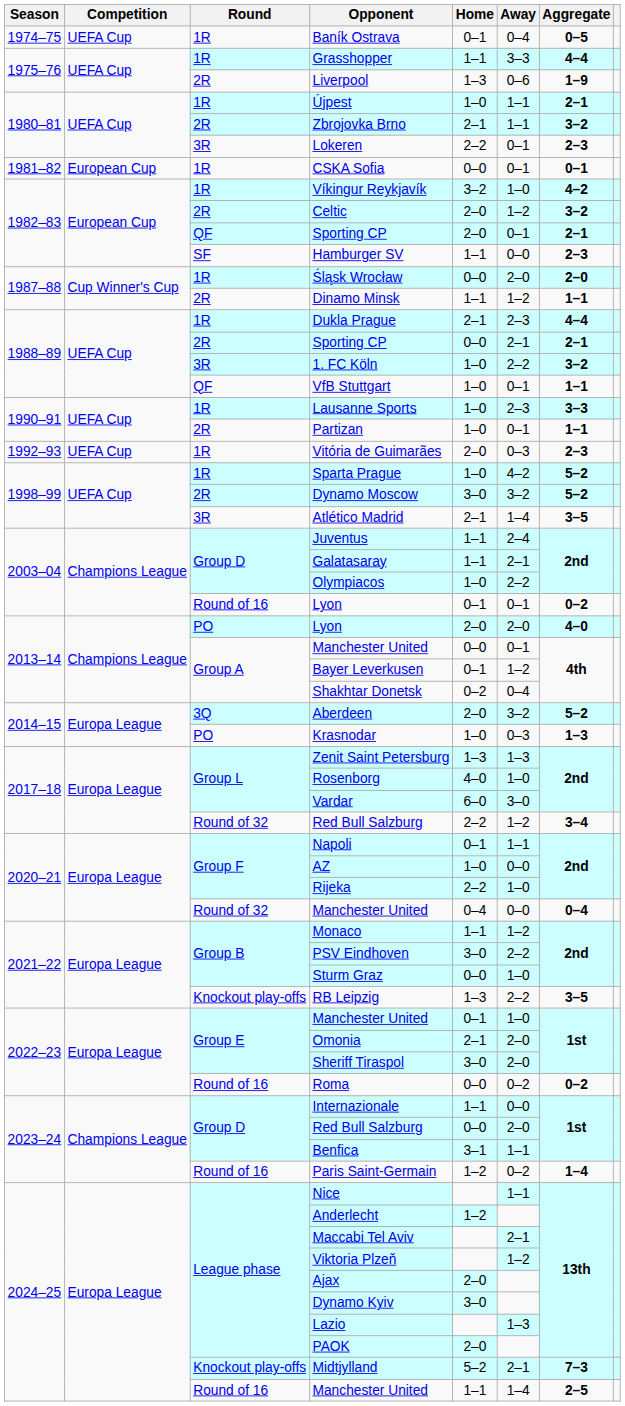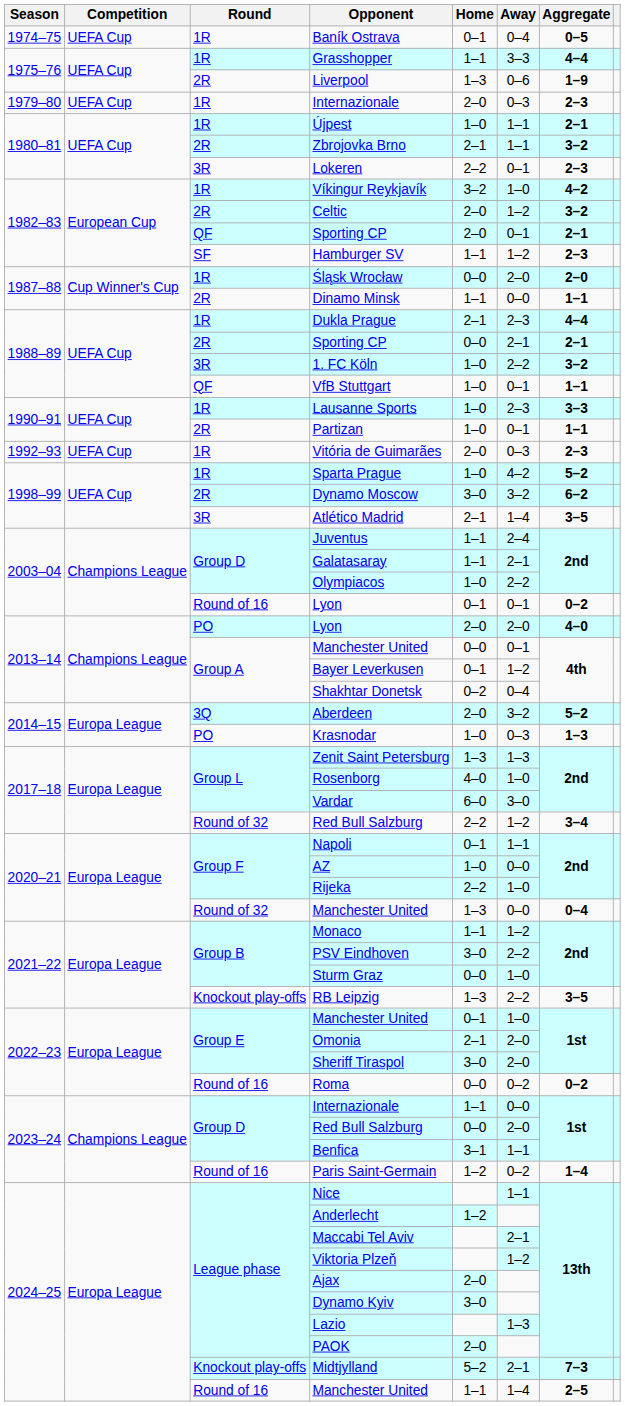 <table class="wikitable sortable">
 <tr>
 <th>Season</th>
 <th>Competition</th>
 <th>Round</th>
 <th>Opponent</th>
 <th>Home</th>
 <th>Away</th>
 <th>Aggregate</th>
 <th></th>
 </tr>
 <tr>
 <td><a href='#'>1974–75</a></td>
 <td><a href='#'>UEFA Cup</a></td>
 <td><a href='#'>1R</a></td>
 <td> <a href='#'>Baník Ostrava</a></td>
 <td align="center">0–1</td>
 <td align="center">0–4</td>
 <td align="center"><strong>0–5</strong></td>
 <td></td>
 </tr>
 <tr>
 <td rowspan="2"><a href='#'>1975–76</a></td>
 <td rowspan="2"><a href='#'>UEFA Cup</a></td>
 <td style="background-color:#CFF"><a href='#'>1R</a></td>
 <td style="background-color:#CFF"> <a href='#'>Grasshopper</a></td>
 <td style="background-color:#CFF" align="center">1–1</td>
 <td style="background-color:#CFF" align="center">3–3</td>
 <td style="background-color:#CFF" align="center"><strong>4–4</strong></td>
 <td style="background-color:#CFF"></td>
 </tr>
 <tr>
 <td><a href='#'>2R</a></td>
 <td> <a href='#'>Liverpool</a></td>
 <td align="center">1–3</td>
 <td align="center">0–6</td>
 <td align="center"><strong>1–9</strong></td>
 <td></td>
 </tr>
 <tr>
+<td><a href='#'>1979–80</a></td>
+<td><a href='#'>UEFA Cup</a></td>
+<td><a href='#'>1R</a></td>
+<td> <a href='#'>Internazionale</a></td>
+<td align="center">2–0</td>
+<td align="center">0–3</td>
+<td align="center"><strong>2–3</strong></td>
+<td></td>
+</tr>
+<tr>
 <td rowspan="3"><a href='#'>1980–81</a></td>
 <td rowspan="3"><a href='#'>UEFA Cup</a></td>
 <td style="background-color:#CFF"><a href='#'>1R</a></td>
 <td style="background-color:#CFF"> <a href='#'>Újpest</a></td>
 <td style="background-color:#CFF" align="center">1–0</td>
 <td style="background-color:#CFF" align="center">1–1</td>
 <td style="background-color:#CFF" align="center"><strong>2–1</strong></td>
 <td style="background-color:#CFF"></td>
 </tr>
 <tr>
 <td style="background-color:#CFF"><a href='#'>2R</a></td>
 <td style="background-color:#CFF"> <a href='#'>Zbrojovka Brno</a></td>
 <td style="background-color:#CFF" align="center">2–1</td>
 <td style="background-color:#CFF" align="center">1–1</td>
 <td style="background-color:#CFF" align="center"><strong>3–2</strong></td>
 <td style="background-color:#CFF"></td>
 </tr>
 <tr>
 <td><a href='#'>3R</a></td>
 <td> <a href='#'>Lokeren</a></td>
 <td align="center">2–2</td>
 <td align="center">0–1</td>
 <td align="center"><strong>2–3</strong></td>
-<td></td>
-</tr>
-<tr>
-<td><a href='#'>1981–82</a></td>
-<td><a href='#'>European Cup</a></td>
-<td><a href='#'>1R</a></td>
-<td> <a href='#'>CSKA Sofia</a></td>
-<td align="center">0–0</td>
-<td align="center">0–1</td>
-<td align="center"><strong>0–1</strong></td>
 <td></td>
 </tr>
 <tr>
 <td rowspan="4"><a href='#'>1982–83</a></td>
 <td rowspan="4"><a href='#'>European Cup</a></td>
 <td style="background-color:#CFF"><a href='#'>1R</a></td>
 <td style="background-color:#CFF"> <a href='#'>Víkingur Reykjavík</a></td>
 <td style="background-color:#CFF" align="center">3–2</td>
 <td style="background-color:#CFF" align="center">1–0</td>
 <td style="background-color:#CFF" align="center"><strong>4–2</strong></td>
 <td style="background-color:#CFF"></td>
 </tr>
 <tr>
 <td style="background-color:#CFF"><a href='#'>2R</a></td>
 <td style="background-color:#CFF"> <a href='#'>Celtic</a></td>
 <td style="background-color:#CFF" align="center">2–0</td>
 <td style="background-color:#CFF" align="center">1–2</td>
 <td style="background-color:#CFF" align="center"><strong>3–2</strong></td>
 <td style="background-color:#CFF"></td>
 </tr>
 <tr>
 <td style="background-color:#CFF"><a href='#'>QF</a></td>
 <td style="background-color:#CFF"> <a href='#'>Sporting CP</a></td>
 <td style="background-color:#CFF" align="center">2–0</td>
 <td style="background-color:#CFF" align="center">0–1</td>
 <td style="background-color:#CFF" align="center"><strong>2–1</strong></td>
 <td style="background-color:#CFF"></td>
 </tr>
 <tr>
 <td><a href='#'>SF</a></td>
 <td> <a href='#'>Hamburger SV</a></td>
 <td align="center">1–1</td>
-<td align="center">0–0</td>
+<td align="center">1–2</td>
 <td align="center"><strong>2–3</strong></td>
 <td></td>
 </tr>
 <tr>
 <td rowspan="2"><a href='#'>1987–88</a></td>
 <td rowspan="2"><a href='#'>Cup Winner's Cup</a></td>
 <td style="background-color:#CFF"><a href='#'>1R</a></td>
 <td style="background-color:#CFF"> <a href='#'>Śląsk Wrocław</a></td>
 <td style="background-color:#CFF" align="center">0–0</td>
 <td style="background-color:#CFF" align="center">2–0</td>
 <td style="background-color:#CFF" align="center"><strong>2–0</strong></td>
 <td style="background-color:#CFF"></td>
 </tr>
 <tr>
 <td><a href='#'>2R</a></td>
 <td> <a href='#'>Dinamo Minsk</a></td>
 <td align="center">1–1</td>
-<td align="center">1–2</td>
+<td align="center">0–0</td>
 <td align="center"><strong>1–1</strong></td>
 <td></td>
 </tr>
 <tr>
 <td rowspan="4"><a href='#'>1988–89</a></td>
 <td rowspan="4"><a href='#'>UEFA Cup</a></td>
 <td style="background-color:#CFF"><a href='#'>1R</a></td>
 <td style="background-color:#CFF"> <a href='#'>Dukla Prague</a></td>
 <td style="background-color:#CFF" align="center">2–1</td>
 <td style="background-color:#CFF" align="center">2–3</td>
 <td style="background-color:#CFF" align="center"><strong>4–4</strong></td>
 <td style="background-color:#CFF"></td>
 </tr>
 <tr>
 <td style="background-color:#CFF"><a href='#'>2R</a></td>
 <td style="background-color:#CFF"> <a href='#'>Sporting CP</a></td>
 <td style="background-color:#CFF" align="center">0–0</td>
 <td style="background-color:#CFF" align="center">2–1</td>
 <td style="background-color:#CFF" align="center"><strong>2–1</strong></td>
 <td style="background-color:#CFF"></td>
 </tr>
 <tr>
 <td style="background-color:#CFF"><a href='#'>3R</a></td>
 <td style="background-color:#CFF"> <a href='#'>1. FC Köln</a></td>
 <td style="background-color:#CFF" align="center">1–0</td>
 <td style="background-color:#CFF" align="center">2–2</td>
 <td style="background-color:#CFF" align="center"><strong>3–2</strong></td>
 <td style="background-color:#CFF"></td>
 </tr>
 <tr>
 <td><a href='#'>QF</a></td>
 <td> <a href='#'>VfB Stuttgart</a></td>
 <td align="center">1–0</td>
 <td align="center">0–1<br></td>
 <td align="center"><strong>1–1<br></strong></td>
 <td></td>
 </tr>
 <tr>
 <td rowspan="2"><a href='#'>1990–91</a></td>
 <td rowspan="2"><a href='#'>UEFA Cup</a></td>
 <td style="background-color:#CFF"><a href='#'>1R</a></td>
 <td style="background-color:#CFF"> <a href='#'>Lausanne Sports</a></td>
 <td style="background-color:#CFF" align="center">1–0</td>
 <td style="background-color:#CFF" align="center">2–3</td>
 <td style="background-color:#CFF" align="center"><strong>3–3</strong></td>
 <td style="background-color:#CFF"></td>
 </tr>
 <tr>
 <td><a href='#'>2R</a></td>
 <td> <a href='#'>Partizan</a></td>
 <td align="center">1–0</td>
 <td align="center">0–1<br></td>
 <td align="center"><strong>1–1<br></strong></td>
 <td></td>
 </tr>
 <tr>
 <td><a href='#'>1992–93</a></td>
 <td><a href='#'>UEFA Cup</a></td>
 <td><a href='#'>1R</a></td>
 <td> <a href='#'>Vitória de Guimarães</a></td>
 <td align="center">2–0</td>
 <td align="center">0–3</td>
 <td align="center"><strong>2–3</strong></td>
 <td></td>
 </tr>
 <tr>
 <td rowspan="3"><a href='#'>1998–99</a></td>
 <td rowspan="3"><a href='#'>UEFA Cup</a></td>
 <td style="background-color:#CFF"><a href='#'>1R</a></td>
 <td style="background-color:#CFF"> <a href='#'>Sparta Prague</a></td>
 <td style="background-color:#CFF" align="center">1–0</td>
 <td style="background-color:#CFF" align="center">4–2</td>
 <td style="background-color:#CFF" align="center"><strong>5–2</strong></td>
 <td style="background-color:#CFF"></td>
 </tr>
 <tr>
 <td style="background-color:#CFF"><a href='#'>2R</a></td>
 <td style="background-color:#CFF"> <a href='#'>Dynamo Moscow</a></td>
 <td style="background-color:#CFF" align="center">3–0</td>
 <td style="background-color:#CFF" align="center">3–2</td>
-<td style="background-color:#CFF" align="center"><strong>5–2</strong></td>
+<td style="background-color:#CFF" align="center"><strong>6–2</strong></td>
 <td style="background-color:#CFF"></td>
 </tr>
 <tr>
 <td><a href='#'>3R</a></td>
 <td> <a href='#'>Atlético Madrid</a></td>
 <td align="center">2–1</td>
 <td align="center">1–4</td>
 <td align="center"><strong>3–5</strong></td>
 <td></td>
 </tr>
 <tr>
 <td rowspan="4"><a href='#'>2003–04</a></td>
 <td rowspan="4"><a href='#'>Champions League</a></td>
 <td rowspan=3 style=background-color:#CFF align="left"><a href='#'>Group D</a></td>
 <td style="background-color:#CFF"> <a href='#'>Juventus</a></td>
 <td style="background-color:#CFF"  align="center">1–1</td>
 <td style="background-color:#CFF" align="center">2–4</td>
 <td rowspan=3 style=background-color:#CFF align="center"><strong>2nd</strong></td>
 <td style="background-color:#CFF" rowspan=3></td>
 </tr>
 <tr>
 <td style="background-color:#CFF"> <a href='#'>Galatasaray</a></td>
 <td style="background-color:#CFF" align="center">1–1</td>
 <td style="background-color:#CFF" align="center">2–1</td>
 </tr>
 <tr>
 <td style="background-color:#CFF"> <a href='#'>Olympiacos</a></td>
 <td style="background-color:#CFF" align="center">1–0</td>
 <td style="background-color:#CFF" align="center">2–2</td>
 </tr>
 <tr>
 <td><a href='#'>Round of 16</a></td>
 <td> <a href='#'>Lyon</a></td>
 <td align="center">0–1</td>
 <td align="center">0–1</td>
 <td align="center"><strong>0–2</strong></td>
 <td></td>
 </tr>
 <tr>
 <td rowspan="4"><a href='#'>2013–14</a></td>
 <td rowspan="4"><a href='#'>Champions League</a></td>
 <td style="background-color:#CFF"><a href='#'>PO</a></td>
 <td style="background-color:#CFF"> <a href='#'>Lyon</a></td>
 <td style="background-color:#CFF" align="center">2–0</td>
 <td style="background-color:#CFF" align="center">2–0</td>
 <td style="background-color:#CFF" align="center"><strong>4–0</strong></td>
 <td style="background-color:#CFF"></td>
 </tr>
 <tr>
 <td rowspan="3"><a href='#'>Group A</a></td>
 <td> <a href='#'>Manchester United</a></td>
 <td align="center">0–0</td>
 <td align="center">0–1</td>
 <td align="center" rowspan="3"><strong>4th</strong></td>
 <td rowspan="3"></td>
 </tr>
 <tr>
 <td> <a href='#'>Bayer Leverkusen</a></td>
 <td align="center">0–1</td>
 <td align="center">1–2</td>
 </tr>
 <tr>
 <td> <a href='#'>Shakhtar Donetsk</a></td>
 <td align="center">0–2</td>
 <td align="center">0–4</td>
 </tr>
 <tr>
 <td rowspan="2"><a href='#'>2014–15</a></td>
 <td rowspan="2"><a href='#'>Europa League</a></td>
 <td style="background-color:#CFF"><a href='#'>3Q</a></td>
 <td style="background-color:#CFF"> <a href='#'>Aberdeen</a></td>
 <td style="background-color:#CFF" align="center">2–0</td>
 <td style="background-color:#CFF" align="center">3–2</td>
 <td style="background-color:#CFF" align="center"><strong>5–2</strong></td>
 <td style="background-color:#CFF"></td>
 </tr>
 <tr>
 <td><a href='#'>PO</a></td>
 <td> <a href='#'>Krasnodar</a></td>
 <td align="center">1–0</td>
 <td align="center">0–3</td>
 <td align="center"><strong>1–3</strong></td>
 <td></td>
 </tr>
 <tr>
 <td rowspan="4"><a href='#'>2017–18</a></td>
 <td rowspan="4"><a href='#'>Europa League</a></td>
 <td rowspan=3 style=background-color:#CFF align="left"><a href='#'>Group L</a></td>
 <td style="background-color:#CFF"> <a href='#'>Zenit Saint Petersburg</a></td>
 <td style="background-color:#CFF" align="center">1–3</td>
 <td style="background-color:#CFF" align="center">1–3</td>
 <td rowspan=3 style=background-color:#CFF align="center"><strong>2nd</strong></td>
 <td style="background-color:#CFF" rowspan=3></td>
 </tr>
 <tr>
 <td style="background-color:#CFF"> <a href='#'>Rosenborg</a></td>
 <td style="background-color:#CFF" align="center">4–0</td>
 <td style="background-color:#CFF" align="center">1–0</td>
 </tr>
 <tr>
 <td style="background-color:#CFF"> <a href='#'>Vardar</a></td>
 <td style="background-color:#CFF" align="center">6–0</td>
 <td style="background-color:#CFF" align="center">3–0</td>
 </tr>
 <tr>
 <td><a href='#'>Round of 32</a></td>
 <td> <a href='#'>Red Bull Salzburg</a></td>
 <td align="center">2–2</td>
 <td align="center">1–2</td>
 <td align="center"><strong>3–4</strong></td>
 <td></td>
 </tr>
 <tr>
 <td rowspan="4"><a href='#'>2020–21</a></td>
 <td rowspan="4"><a href='#'>Europa League</a></td>
 <td style="background-color:#CFF" rowspan="3"  align="left"><a href='#'>Group F</a></td>
 <td style="background-color:#CFF"> <a href='#'>Napoli</a></td>
 <td style="background-color:#CFF"  align="center">0–1</td>
 <td style="background-color:#CFF"  align="center">1–1</td>
 <td rowspan=3 style=background-color:#CFF align="center"><strong>2nd</strong></td>
 <td style="background-color:#CFF" rowspan=3></td>
 </tr>
 <tr>
 <td style="background-color:#CFF"> <a href='#'>AZ</a></td>
 <td style="background-color:#CFF"  align="center">1–0</td>
 <td style="background-color:#CFF"  align="center">0–0</td>
 </tr>
 <tr>
 <td style="background-color:#CFF"> <a href='#'>Rijeka</a></td>
 <td style="background-color:#CFF"  align="center">2–2</td>
 <td style="background-color:#CFF"  align="center">1–0</td>
 </tr>
 <tr>
 <td><a href='#'>Round of 32</a></td>
 <td> <a href='#'>Manchester United</a></td>
-<td align="center">0–4</td>
+<td align="center">1–3</td>
 <td align="center">0–0</td>
 <td align="center"><strong>0–4</strong></td>
 <td></td>
 </tr>
 <tr>
 <td rowspan="4"><a href='#'>2021–22</a></td>
 <td rowspan="4"><a href='#'>Europa League</a></td>
 <td style="background-color:#CFF" rowspan="3"><a href='#'>Group B</a></td>
 <td style="background-color:#CFF"> <a href='#'>Monaco</a></td>
 <td style="background-color:#CFF"  align="center">1–1</td>
 <td style="background-color:#CFF"  align="center">1–2</td>
 <td rowspan=3 style=background-color:#CFF align="center"><strong>2nd</strong></td>
 <td style="background-color:#CFF" rowspan=3></td>
 </tr>
 <tr>
 <td style="background-color:#CFF"> <a href='#'>PSV Eindhoven</a></td>
 <td style="background-color:#CFF"  align="center">3–0</td>
 <td style="background-color:#CFF"  align="center">2–2</td>
 </tr>
 <tr>
 <td style="background-color:#CFF"> <a href='#'>Sturm Graz</a></td>
 <td style="background-color:#CFF" align="center">0–0</td>
 <td style="background-color:#CFF"  align="center">1–0</td>
 </tr>
 <tr>
 <td><a href='#'>Knockout play-offs</a></td>
 <td> <a href='#'>RB Leipzig</a></td>
 <td align="center">1–3</td>
 <td align="center">2–2</td>
 <td align="center"><strong>3–5</strong></td>
 <td></td>
 </tr>
 <tr>
 <td rowspan="4"><a href='#'>2022–23</a></td>
 <td rowspan="4"><a href='#'>Europa League</a></td>
 <td style="background-color:#CFF" rowspan="3"><a href='#'>Group E</a></td>
 <td style="background-color:#CFF"> <a href='#'>Manchester United</a></td>
 <td style="background-color:#CFF" align="center">0–1</td>
 <td style="background-color:#CFF" align="center">1–0</td>
 <td style="background-color:#CFF" rowspan=3 align="center"><strong>1st</strong></td>
 <td style="background-color:#CFF" rowspan=3></td>
 </tr>
 <tr>
 <td style="background-color:#CFF"> <a href='#'>Omonia</a></td>
 <td style="background-color:#CFF" align="center">2–1</td>
 <td style="background-color:#CFF" align="center">2–0</td>
 </tr>
 <tr>
 <td style="background-color:#CFF"> <a href='#'>Sheriff Tiraspol</a></td>
 <td style="background-color:#CFF" align="center">3–0</td>
 <td style="background-color:#CFF" align="center">2–0</td>
 </tr>
 <tr>
 <td><a href='#'>Round of 16</a></td>
 <td> <a href='#'>Roma</a></td>
 <td align="center">0–0</td>
 <td align="center">0–2</td>
 <td align="center"><strong>0–2</strong></td>
 <td></td>
 </tr>
 <tr>
 <td rowspan="4"><a href='#'>2023–24</a></td>
 <td rowspan="4"><a href='#'>Champions League</a></td>
 <td style="background-color:#CFF" rowspan="3"><a href='#'>Group D</a></td>
 <td style="background-color:#CFF"> <a href='#'>Internazionale</a></td>
 <td style="background-color:#CFF" align="center">1–1</td>
 <td style="background-color:#CFF" align="center">0–0</td>
 <td rowspan=3 align="center" style="background-color:#CFF"><strong>1st</strong></td>
 <td rowspan=3 style="background-color:#CFF"></td>
 </tr>
 <tr>
 <td style="background-color:#CFF"> <a href='#'>Red Bull Salzburg</a></td>
 <td style="background-color:#CFF" align="center">0–0</td>
 <td style="background-color:#CFF" align="center">2–0</td>
 </tr>
 <tr>
 <td style="background-color:#CFF"> <a href='#'>Benfica</a></td>
 <td style="background-color:#CFF" align="center">3–1</td>
 <td style="background-color:#CFF" align="center">1–1</td>
 </tr>
 <tr>
 <td><a href='#'>Round of 16</a></td>
 <td> <a href='#'>Paris Saint-Germain</a></td>
 <td align="center">1–2</td>
 <td align="center">0–2</td>
 <td align="center"><strong>1–4</strong></td>
 <td></td>
 </tr>
 <tr>
 <td rowspan="10"><a href='#'>2024–25</a></td>
 <td rowspan="10"><a href='#'>Europa League</a></td>
 <td style="background-color:#CFF" rowspan="8"><a href='#'>League phase</a></td>
 <td style="background-color:#CFF"> <a href='#'>Nice</a></td>
 <td></td>
 <td style="background-color:#CFF" align="center">1–1</td>
 <td rowspan=8 align="center" style="background-color:#CFF"><strong>13th</strong></td>
 <td rowspan=8 style="background-color:#CFF"></td>
 </tr>
 <tr>
 <td style="background-color:#CFF"> <a href='#'>Anderlecht</a></td>
 <td style="background-color:#CFF" align="center">1–2</td>
 <td></td>
 </tr>
 <tr>
 <td style="background-color:#CFF"> <a href='#'>Maccabi Tel Aviv</a></td>
 <td></td>
 <td style="background-color:#CFF" align="center">2–1</td>
 </tr>
 <tr>
 <td style="background-color:#CFF"> <a href='#'>Viktoria Plzeň</a></td>
 <td></td>
 <td style="background-color:#CFF" align="center">1–2</td>
 </tr>
 <tr>
 <td style="background-color:#CFF"> <a href='#'>Ajax</a></td>
 <td style="background-color:#CFF" align="center">2–0</td>
 <td></td>
 </tr>
 <tr>
 <td style="background-color:#CFF"> <a href='#'>Dynamo Kyiv</a></td>
 <td style="background-color:#CFF" align="center">3–0</td>
 <td></td>
 </tr>
 <tr>
 <td style="background-color:#CFF"> <a href='#'>Lazio</a></td>
 <td></td>
 <td style="background-color:#CFF" align="center">1–3</td>
 </tr>
 <tr>
 <td style="background-color:#CFF"> <a href='#'>PAOK</a></td>
 <td style="background-color:#CFF" align="center">2–0</td>
 <td></td>
 </tr>
 <tr>
 <td style="background-color:#CFF"><a href='#'>Knockout play-offs</a></td>
 <td style="background-color:#CFF"> <a href='#'>Midtjylland</a></td>
 <td style="background-color:#CFF" align="center">5–2</td>
 <td style="background-color:#CFF" align="center">2–1</td>
 <td style="background-color:#CFF" align="center"><strong>7–3</strong></td>
 <td style="background-color:#CFF"></td>
 </tr>
 <tr>
 <td><a href='#'>Round of 16</a></td>
 <td> <a href='#'>Manchester United</a></td>
 <td align="center">1–1</td>
 <td align="center">1–4</td>
 <td align="center"><strong>2–5</strong></td>
 <td></td>
 </tr>
 </table>
